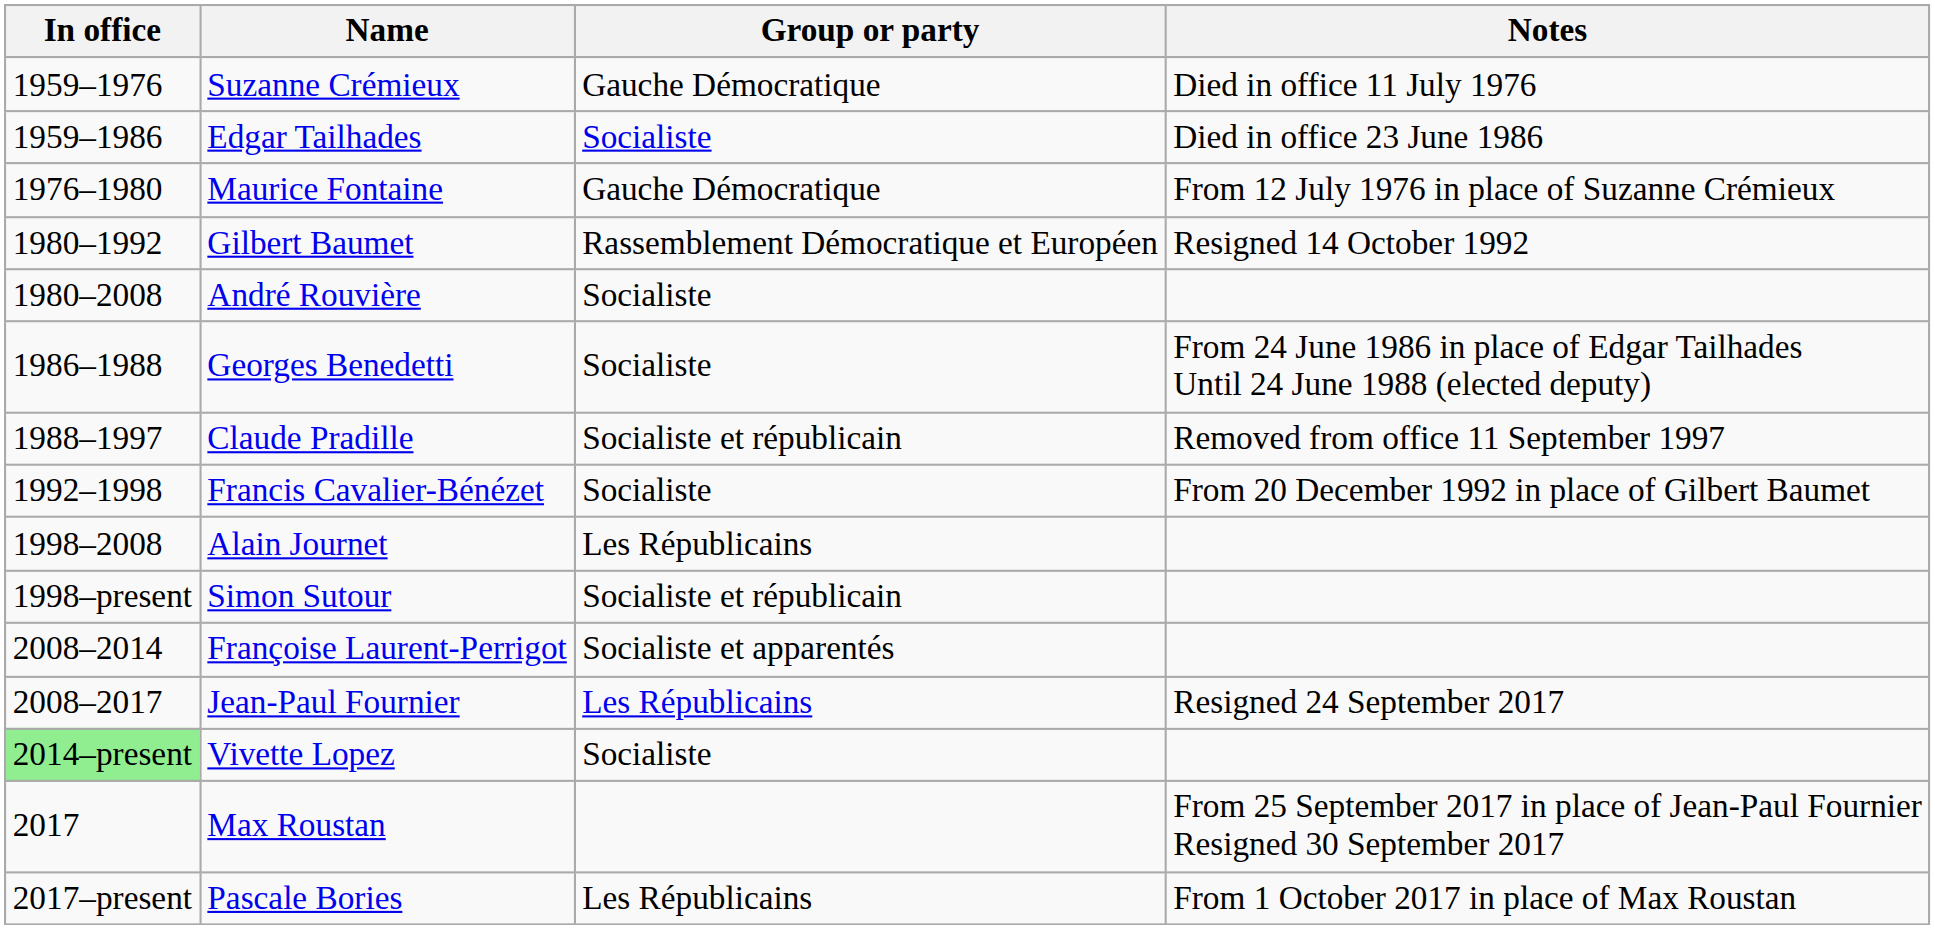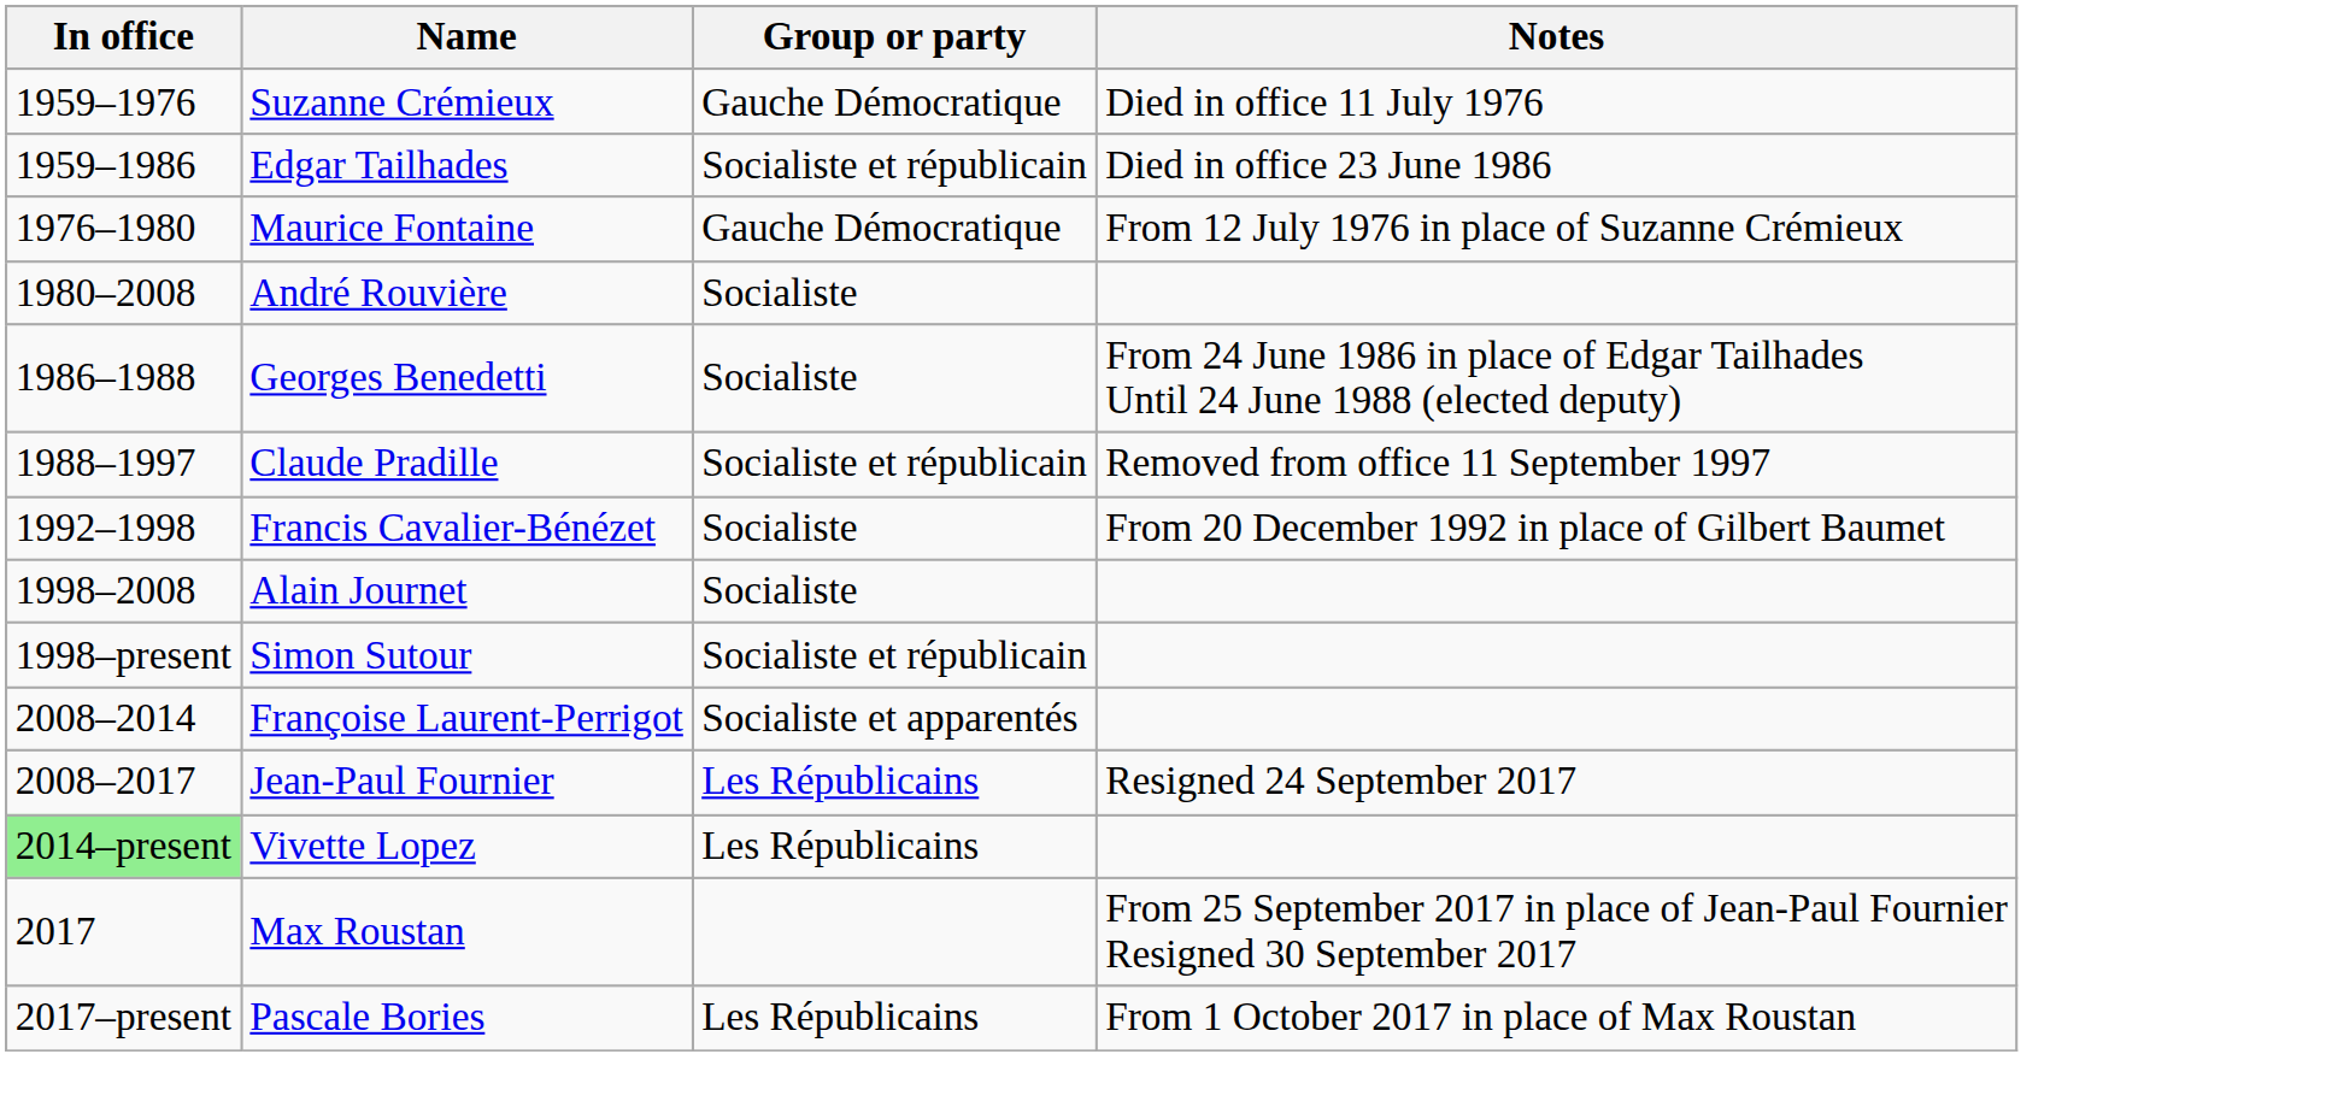 <table class=wikitable>
 <tr>
 <th>In office</th>
 <th>Name</th>
 <th>Group or party</th>
 <th>Notes</th>
 </tr>
 <tr>
 <td>1959–1976</td>
 <td><a href='#'>Suzanne Crémieux</a></td>
 <td>Gauche Démocratique</td>
 <td>Died in office 11 July 1976</td>
 </tr>
 <tr>
 <td>1959–1986</td>
 <td><a href='#'>Edgar Tailhades</a></td>
-<td><a href='#'>Socialiste</a></td>
+<td>Socialiste et républicain</td>
 <td>Died in office 23 June 1986</td>
 </tr>
 <tr>
 <td>1976–1980</td>
 <td><a href='#'>Maurice Fontaine</a></td>
 <td>Gauche Démocratique</td>
 <td>From 12 July 1976 in place of  Suzanne Crémieux</td>
-</tr>
-<tr>
-<td>1980–1992</td>
-<td><a href='#'>Gilbert Baumet</a></td>
-<td>Rassemblement Démocratique et Européen</td>
-<td>Resigned 14 October 1992</td>
 </tr>
 <tr>
 <td>1980–2008</td>
 <td><a href='#'>André Rouvière</a></td>
 <td>Socialiste</td>
 <td></td>
 </tr>
 <tr>
 <td>1986–1988</td>
 <td><a href='#'>Georges Benedetti</a></td>
 <td>Socialiste</td>
 <td>From 24 June 1986 in place of Edgar Tailhades<br>Until 24 June 1988 (elected deputy)</td>
 </tr>
 <tr>
 <td>1988–1997</td>
 <td><a href='#'>Claude Pradille</a></td>
 <td>Socialiste et républicain</td>
 <td>Removed from office 11 September 1997</td>
 </tr>
 <tr>
 <td>1992–1998</td>
 <td><a href='#'>Francis Cavalier-Bénézet</a></td>
 <td>Socialiste</td>
 <td>From 20 December 1992 in place of Gilbert Baumet</td>
 </tr>
 <tr>
 <td>1998–2008</td>
 <td><a href='#'>Alain Journet</a></td>
-<td>Les Républicains</td>
+<td>Socialiste</td>
 <td></td>
 </tr>
 <tr>
 <td>1998–present</td>
 <td><a href='#'>Simon Sutour</a></td>
 <td>Socialiste et républicain</td>
 <td></td>
 </tr>
 <tr>
 <td>2008–2014</td>
 <td><a href='#'>Françoise Laurent-Perrigot</a></td>
 <td>Socialiste et apparentés</td>
 <td></td>
 </tr>
 <tr>
 <td>2008–2017</td>
 <td><a href='#'>Jean-Paul Fournier</a></td>
 <td><a href='#'>Les Républicains</a></td>
 <td>Resigned 24 September 2017</td>
 </tr>
 <tr>
 <td style="background: lightgreen;">2014–present</td>
 <td><a href='#'>Vivette Lopez</a></td>
-<td>Socialiste</td>
+<td>Les Républicains</td>
 <td></td>
 </tr>
 <tr>
 <td>2017</td>
 <td><a href='#'>Max Roustan</a></td>
 <td></td>
 <td>From 25 September 2017 in place of Jean-Paul Fournier<br>Resigned 30 September 2017</td>
 </tr>
 <tr>
 <td>2017–present</td>
 <td><a href='#'>Pascale Bories</a></td>
 <td>Les Républicains</td>
 <td>From 1 October 2017 in place of Max Roustan</td>
 </tr>
 </table>
